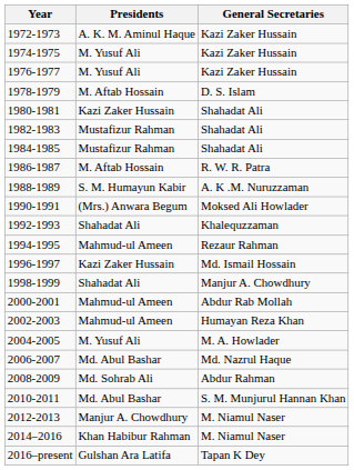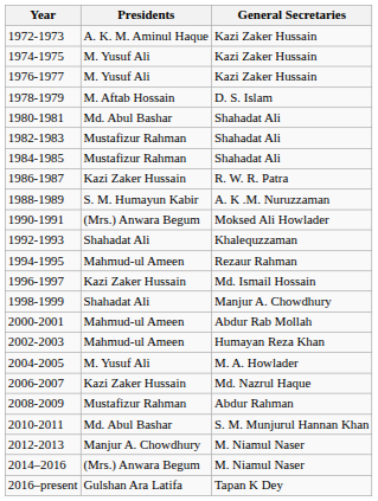 <table class="wikitable">
 <tr>
 <th>Year</th>
 <th>Presidents</th>
 <th>General Secretaries</th>
 </tr>
 <tr>
 <td>1972-1973</td>
 <td>A. K. M. Aminul Haque</td>
 <td>Kazi Zaker Hussain</td>
 </tr>
 <tr>
 <td>1974-1975</td>
 <td>M. Yusuf Ali</td>
 <td>Kazi Zaker Hussain</td>
 </tr>
 <tr>
 <td>1976-1977</td>
 <td>M. Yusuf Ali</td>
 <td>Kazi Zaker Hussain</td>
 </tr>
 <tr>
 <td>1978-1979</td>
 <td>M. Aftab Hossain</td>
 <td>D. S. Islam</td>
 </tr>
 <tr>
 <td>1980-1981</td>
-<td>Kazi Zaker Hussain</td>
+<td>Md. Abul Bashar</td>
 <td>Shahadat Ali</td>
 </tr>
 <tr>
 <td>1982-1983</td>
 <td>Mustafizur Rahman</td>
 <td>Shahadat Ali</td>
 </tr>
 <tr>
 <td>1984-1985</td>
 <td>Mustafizur Rahman</td>
 <td>Shahadat Ali</td>
 </tr>
 <tr>
 <td>1986-1987</td>
-<td>M. Aftab Hossain</td>
+<td>Kazi Zaker Hussain</td>
 <td>R. W. R. Patra</td>
 </tr>
 <tr>
 <td>1988-1989</td>
 <td>S. M. Humayun Kabir</td>
 <td>A. K .M. Nuruzzaman</td>
 </tr>
 <tr>
 <td>1990-1991</td>
 <td>(Mrs.) Anwara Begum</td>
 <td>Moksed Ali Howlader</td>
 </tr>
 <tr>
 <td>1992-1993</td>
 <td>Shahadat Ali</td>
 <td>Khalequzzaman</td>
 </tr>
 <tr>
 <td>1994-1995</td>
 <td>Mahmud-ul Ameen</td>
 <td>Rezaur Rahman</td>
 </tr>
 <tr>
 <td>1996-1997</td>
 <td>Kazi Zaker Hussain</td>
 <td>Md. Ismail Hossain</td>
 </tr>
 <tr>
 <td>1998-1999</td>
 <td>Shahadat Ali</td>
 <td>Manjur A. Chowdhury</td>
 </tr>
 <tr>
 <td>2000-2001</td>
 <td>Mahmud-ul Ameen</td>
 <td>Abdur Rab Mollah</td>
 </tr>
 <tr>
 <td>2002-2003</td>
 <td>Mahmud-ul Ameen</td>
 <td>Humayan Reza Khan</td>
 </tr>
 <tr>
 <td>2004-2005</td>
 <td>M. Yusuf Ali</td>
 <td>M. A. Howlader</td>
 </tr>
 <tr>
 <td>2006-2007</td>
-<td>Md. Abul Bashar</td>
+<td>Kazi Zaker Hussain</td>
 <td>Md. Nazrul Haque</td>
 </tr>
 <tr>
 <td>2008-2009</td>
-<td>Md. Sohrab Ali</td>
+<td>Mustafizur Rahman</td>
 <td>Abdur Rahman</td>
 </tr>
 <tr>
 <td>2010-2011</td>
 <td>Md. Abul Bashar</td>
 <td>S. M. Munjurul Hannan Khan</td>
 </tr>
 <tr>
 <td>2012-2013</td>
 <td>Manjur A. Chowdhury</td>
 <td>M. Niamul Naser</td>
 </tr>
 <tr>
 <td>2014–2016</td>
-<td>Khan Habibur Rahman</td>
+<td>(Mrs.) Anwara Begum</td>
 <td>M. Niamul Naser</td>
 </tr>
 <tr>
 <td>2016–present</td>
 <td>Gulshan Ara Latifa</td>
 <td>Tapan K Dey</td>
 </tr>
 </table>
